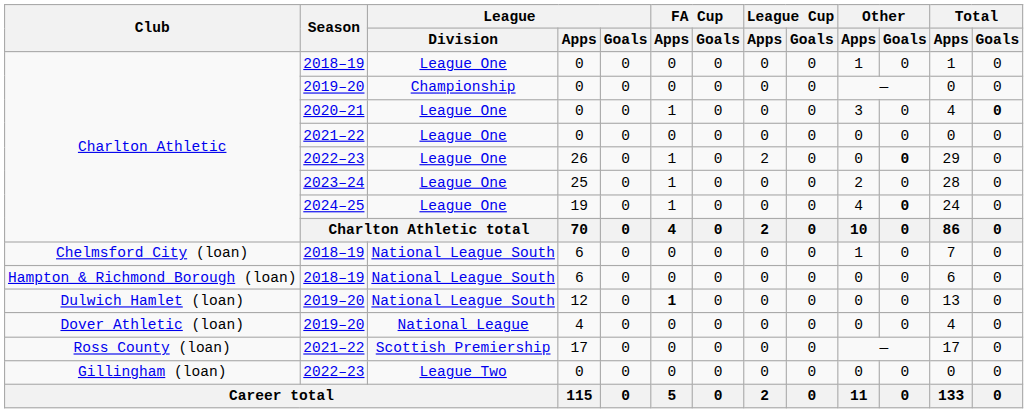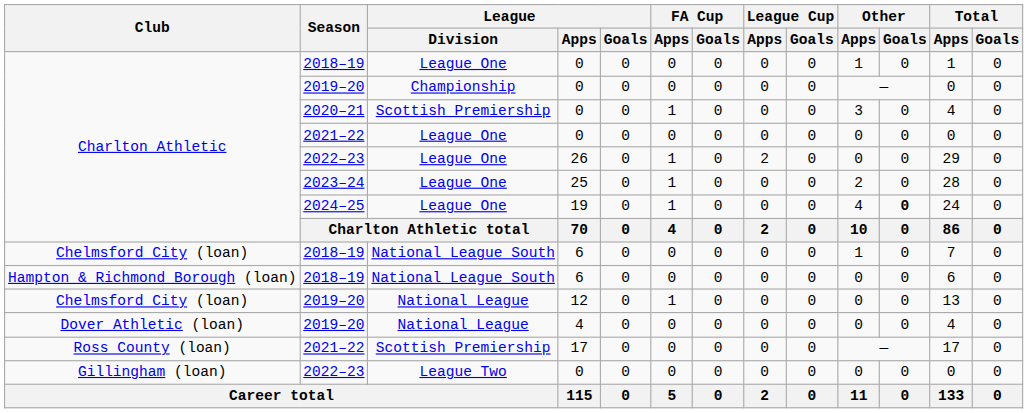 <table class="wikitable" style="text-align: center;">
 <tr>
 <th rowspan="2">Club</th>
 <th rowspan="2">Season</th>
 <th colspan="3">League</th>
 <th colspan="2">FA Cup</th>
 <th colspan="2">League Cup</th>
 <th colspan="2">Other</th>
 <th colspan="2">Total</th>
 </tr>
 <tr>
 <th>Division</th>
 <th>Apps</th>
 <th>Goals</th>
 <th>Apps</th>
 <th>Goals</th>
 <th>Apps</th>
 <th>Goals</th>
 <th>Apps</th>
 <th>Goals</th>
 <th>Apps</th>
 <th>Goals</th>
 </tr>
 <tr>
 <td rowspan="8"><a href='#'>Charlton Athletic</a></td>
 <td><a href='#'>2018–19</a></td>
 <td><a href='#'>League One</a></td>
 <td>0</td>
 <td>0</td>
 <td>0</td>
 <td>0</td>
 <td>0</td>
 <td>0</td>
 <td>1</td>
 <td>0</td>
 <td>1</td>
 <td>0</td>
 </tr>
 <tr>
 <td><a href='#'>2019–20</a></td>
 <td><a href='#'>Championship</a></td>
 <td>0</td>
 <td>0</td>
 <td>0</td>
 <td>0</td>
 <td>0</td>
 <td>0</td>
 <td colspan="2">—</td>
 <td>0</td>
 <td>0</td>
 </tr>
 <tr>
 <td><a href='#'>2020–21</a></td>
-<td><a href='#'>League One</a></td>
+<td><a href='#'>Scottish Premiership</a></td>
 <td>0</td>
 <td>0</td>
 <td>1</td>
 <td>0</td>
 <td>0</td>
 <td>0</td>
 <td>3</td>
 <td>0</td>
 <td>4</td>
-<td><strong>0</strong></td>
+<td>0</td>
 </tr>
 <tr>
 <td><a href='#'>2021–22</a></td>
 <td><a href='#'>League One</a></td>
 <td>0</td>
 <td>0</td>
 <td>0</td>
 <td>0</td>
 <td>0</td>
 <td>0</td>
 <td>0</td>
 <td>0</td>
 <td>0</td>
 <td>0</td>
 </tr>
 <tr>
 <td><a href='#'>2022–23</a></td>
 <td><a href='#'>League One</a></td>
 <td>26</td>
 <td>0</td>
 <td>1</td>
 <td>0</td>
 <td>2</td>
 <td>0</td>
 <td>0</td>
-<td><strong>0</strong></td>
+<td>0</td>
 <td>29</td>
 <td>0</td>
 </tr>
 <tr>
 <td><a href='#'>2023–24</a></td>
 <td><a href='#'>League One</a></td>
 <td>25</td>
 <td>0</td>
 <td>1</td>
 <td>0</td>
 <td>0</td>
 <td>0</td>
 <td>2</td>
 <td>0</td>
 <td>28</td>
 <td>0</td>
 </tr>
 <tr>
 <td><a href='#'>2024–25</a></td>
 <td><a href='#'>League One</a></td>
 <td>19</td>
 <td>0</td>
 <td>1</td>
 <td>0</td>
 <td>0</td>
 <td>0</td>
 <td>4</td>
 <td><strong>0</strong></td>
 <td>24</td>
 <td>0</td>
 </tr>
 <tr>
 <th colspan="2">Charlton Athletic total</th>
 <th>70</th>
 <th>0</th>
 <th>4</th>
 <th>0</th>
 <th>2</th>
 <th>0</th>
 <th>10</th>
 <th>0</th>
 <th>86</th>
 <th>0</th>
 </tr>
 <tr>
 <td><a href='#'>Chelmsford City</a> (loan)</td>
 <td><a href='#'>2018–19</a></td>
 <td><a href='#'>National League South</a></td>
 <td>6</td>
 <td>0</td>
 <td>0</td>
 <td>0</td>
 <td>0</td>
 <td>0</td>
 <td>1</td>
 <td>0</td>
 <td>7</td>
 <td>0</td>
 </tr>
 <tr>
 <td><a href='#'>Hampton & Richmond Borough</a> (loan)</td>
 <td><a href='#'>2018–19</a></td>
 <td><a href='#'>National League South</a></td>
 <td>6</td>
 <td>0</td>
 <td>0</td>
 <td>0</td>
 <td>0</td>
 <td>0</td>
 <td>0</td>
 <td>0</td>
 <td>6</td>
 <td>0</td>
 </tr>
 <tr>
-<td><a href='#'>Dulwich Hamlet</a> (loan)</td>
+<td><a href='#'>Chelmsford City</a> (loan)</td>
 <td><a href='#'>2019–20</a></td>
-<td><a href='#'>National League South</a></td>
+<td><a href='#'>National League</a></td>
 <td>12</td>
 <td>0</td>
-<td><strong>1</strong></td>
+<td>1</td>
 <td>0</td>
 <td>0</td>
 <td>0</td>
 <td>0</td>
 <td>0</td>
 <td>13</td>
 <td>0</td>
 </tr>
 <tr>
 <td><a href='#'>Dover Athletic</a> (loan)</td>
 <td><a href='#'>2019–20</a></td>
 <td><a href='#'>National League</a></td>
 <td>4</td>
 <td>0</td>
 <td>0</td>
 <td>0</td>
 <td>0</td>
 <td>0</td>
 <td>0</td>
 <td>0</td>
 <td>4</td>
 <td>0</td>
 </tr>
 <tr>
 <td><a href='#'>Ross County</a> (loan)</td>
 <td><a href='#'>2021–22</a></td>
 <td><a href='#'>Scottish Premiership</a></td>
 <td>17</td>
 <td>0</td>
 <td>0</td>
 <td>0</td>
 <td>0</td>
 <td>0</td>
 <td colspan="2">—</td>
 <td>17</td>
 <td>0</td>
 </tr>
 <tr>
 <td><a href='#'>Gillingham</a> (loan)</td>
 <td><a href='#'>2022–23</a></td>
 <td><a href='#'>League Two</a></td>
 <td>0</td>
 <td>0</td>
 <td>0</td>
 <td>0</td>
 <td>0</td>
 <td>0</td>
 <td>0</td>
 <td>0</td>
 <td>0</td>
 <td>0</td>
 </tr>
 <tr>
 <th colspan="3">Career total</th>
 <th>115</th>
 <th>0</th>
 <th>5</th>
 <th>0</th>
 <th>2</th>
 <th>0</th>
 <th>11</th>
 <th>0</th>
 <th>133</th>
 <th>0</th>
 </tr>
 </table>
